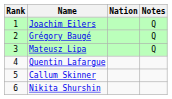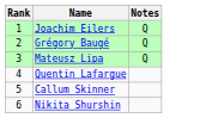 <table class="wikitable sortable" style="text-align:center">
 <tr>
 <th>Rank</th>
 <th>Name</th>
-<th>Nation</th>
 <th>Notes</th>
 </tr>
 <tr bgcolor=bbffbb>
 <td>1</td>
 <td align=left><a href='#'>Joachim Eilers</a></td>
-<td align=left></td>
 <td>Q</td>
 </tr>
 <tr bgcolor=bbffbb>
 <td>2</td>
 <td align=left><a href='#'>Grégory Baugé</a></td>
-<td align=left></td>
 <td>Q</td>
 </tr>
 <tr bgcolor=bbffbb>
 <td>3</td>
 <td align=left><a href='#'>Mateusz Lipa</a></td>
-<td align=left></td>
 <td>Q</td>
 </tr>
 <tr>
 <td>4</td>
 <td align=left><a href='#'>Quentin Lafargue</a></td>
-<td align=left></td>
 <td></td>
 </tr>
 <tr>
 <td>5</td>
 <td align=left><a href='#'>Callum Skinner</a></td>
-<td align=left></td>
 <td></td>
 </tr>
 <tr>
 <td>6</td>
 <td align=left><a href='#'>Nikita Shurshin</a></td>
-<td align=left></td>
 <td></td>
 </tr>
 </table>
